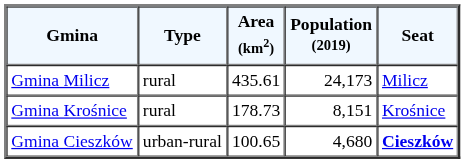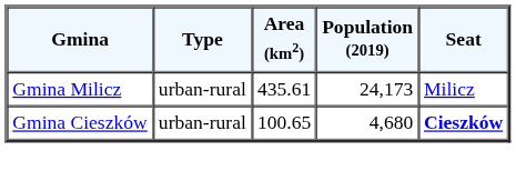 <table width="60%" border="2" cellpadding="3" cellspacing="0" style="font-size:90%;line-height:120%;">
 <tr bgcolor="F0F8FF">
 <td style="text-align:center;"><strong>Gmina</strong></td>
 <td style="text-align:center;"><strong>Type</strong></td>
 <td style="text-align:center;"><strong>Area<br><small>(km<sup>2</sup>)</small></strong></td>
 <td style="text-align:center;"><strong>Population<br><small>(2019)</small></strong></td>
 <td style="text-align:center;"><strong>Seat</strong></td>
 </tr>
 <tr>
 <td><a href='#'>Gmina Milicz</a></td>
-<td>rural</td>
+<td>urban-rural</td>
 <td style="text-align:right;">435.61</td>
 <td style="text-align:right;">24,173</td>
 <td><a href='#'>Milicz</a></td>
-</tr>
-<tr>
-<td><a href='#'>Gmina Krośnice</a></td>
-<td>rural</td>
-<td style="text-align:right;">178.73</td>
-<td style="text-align:right;">8,151</td>
-<td><a href='#'>Krośnice</a></td>
 </tr>
 <tr>
 <td><a href='#'>Gmina Cieszków</a></td>
 <td>urban-rural</td>
 <td style="text-align:right;">100.65</td>
 <td style="text-align:right;">4,680</td>
 <td><strong><a href='#'>Cieszków</a></strong></td>
 </tr>
 <tr>
 </tr>
 </table>
